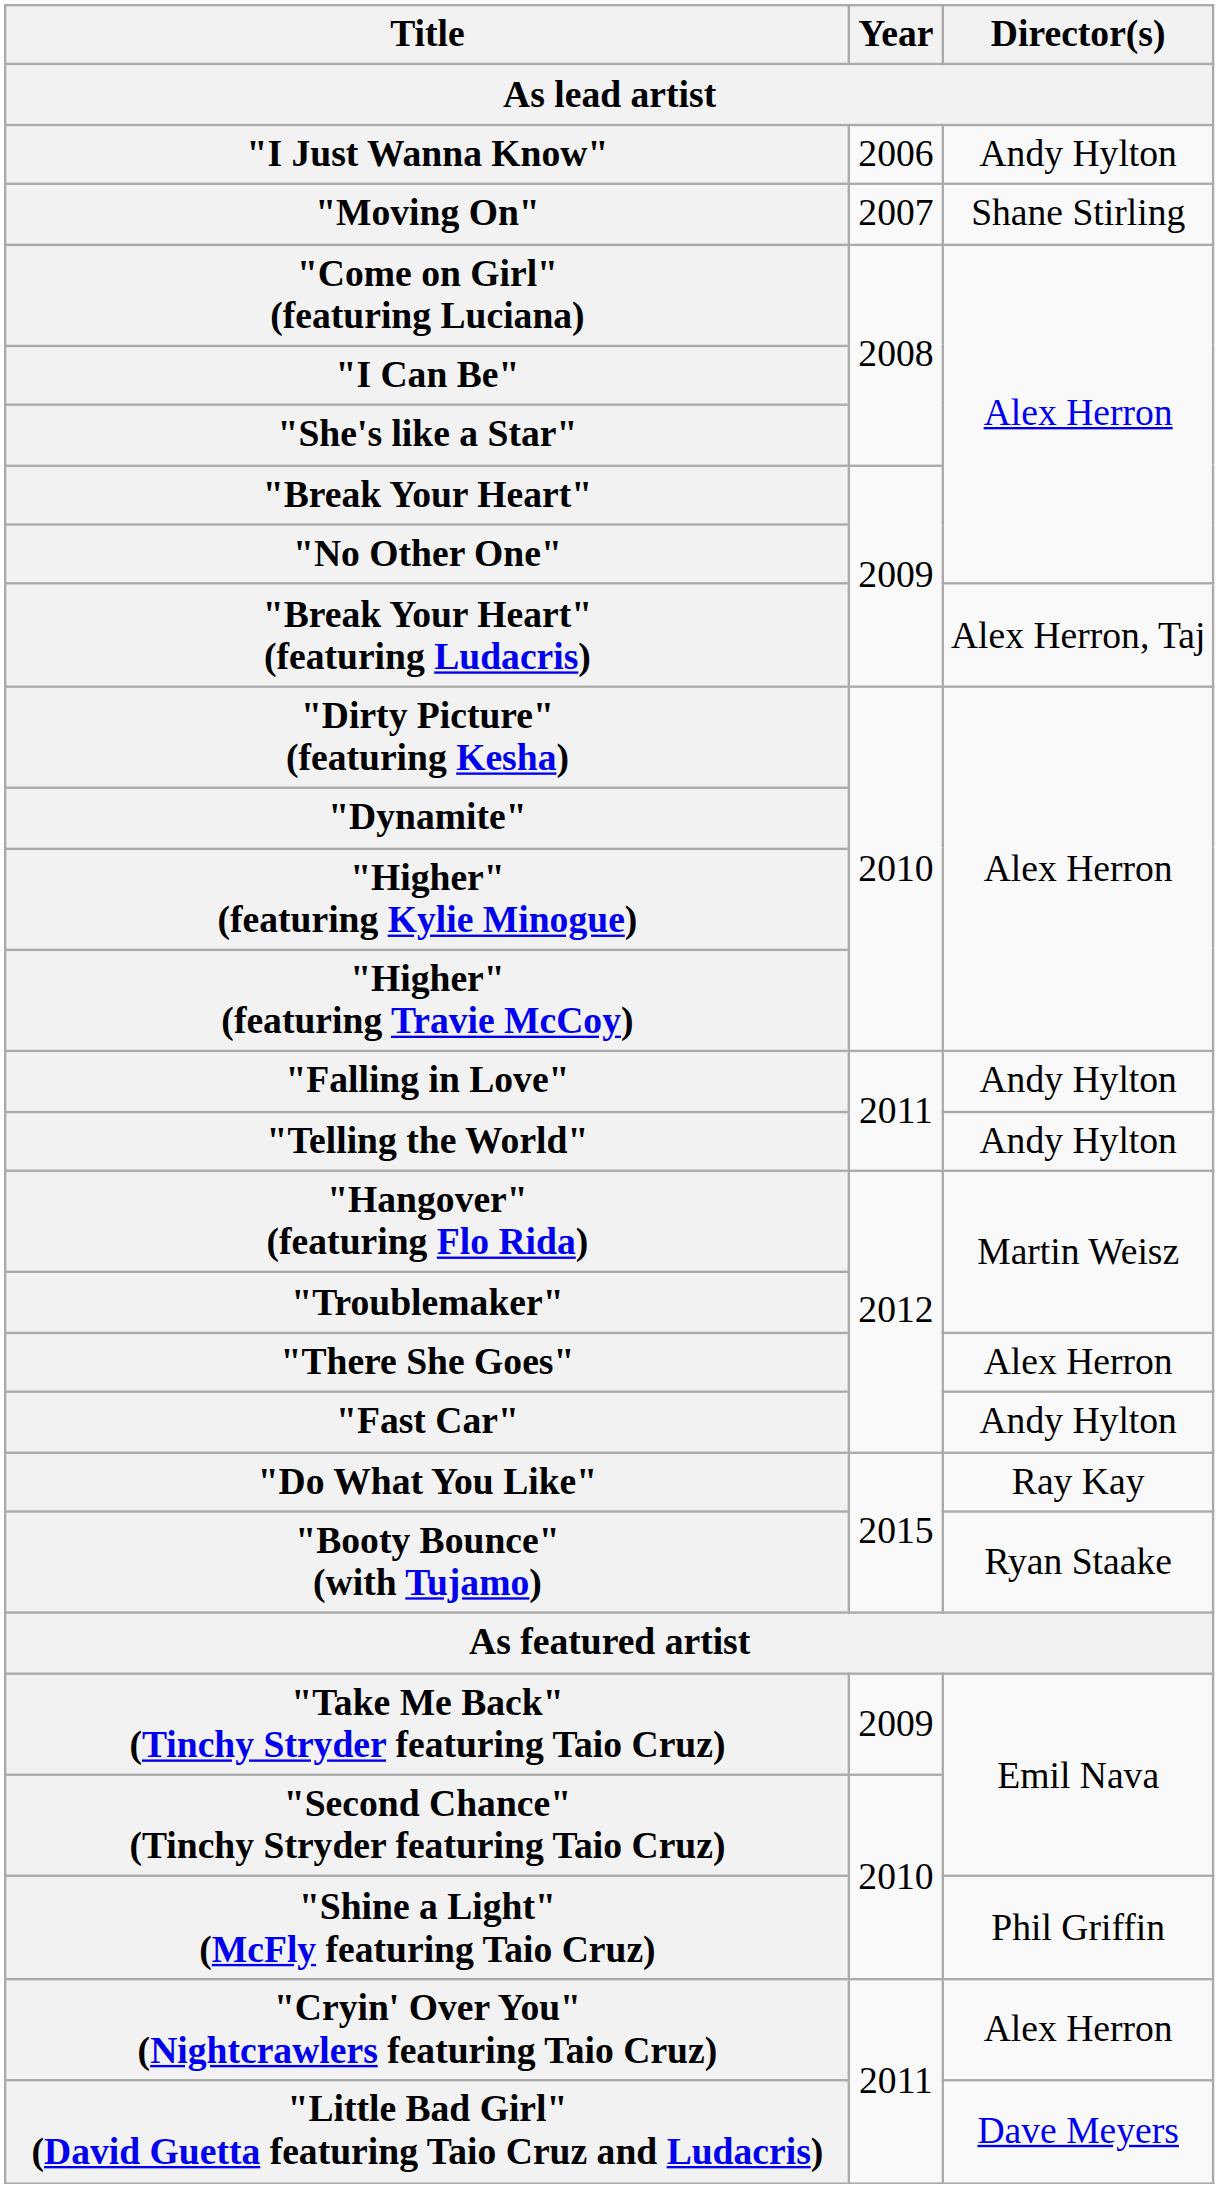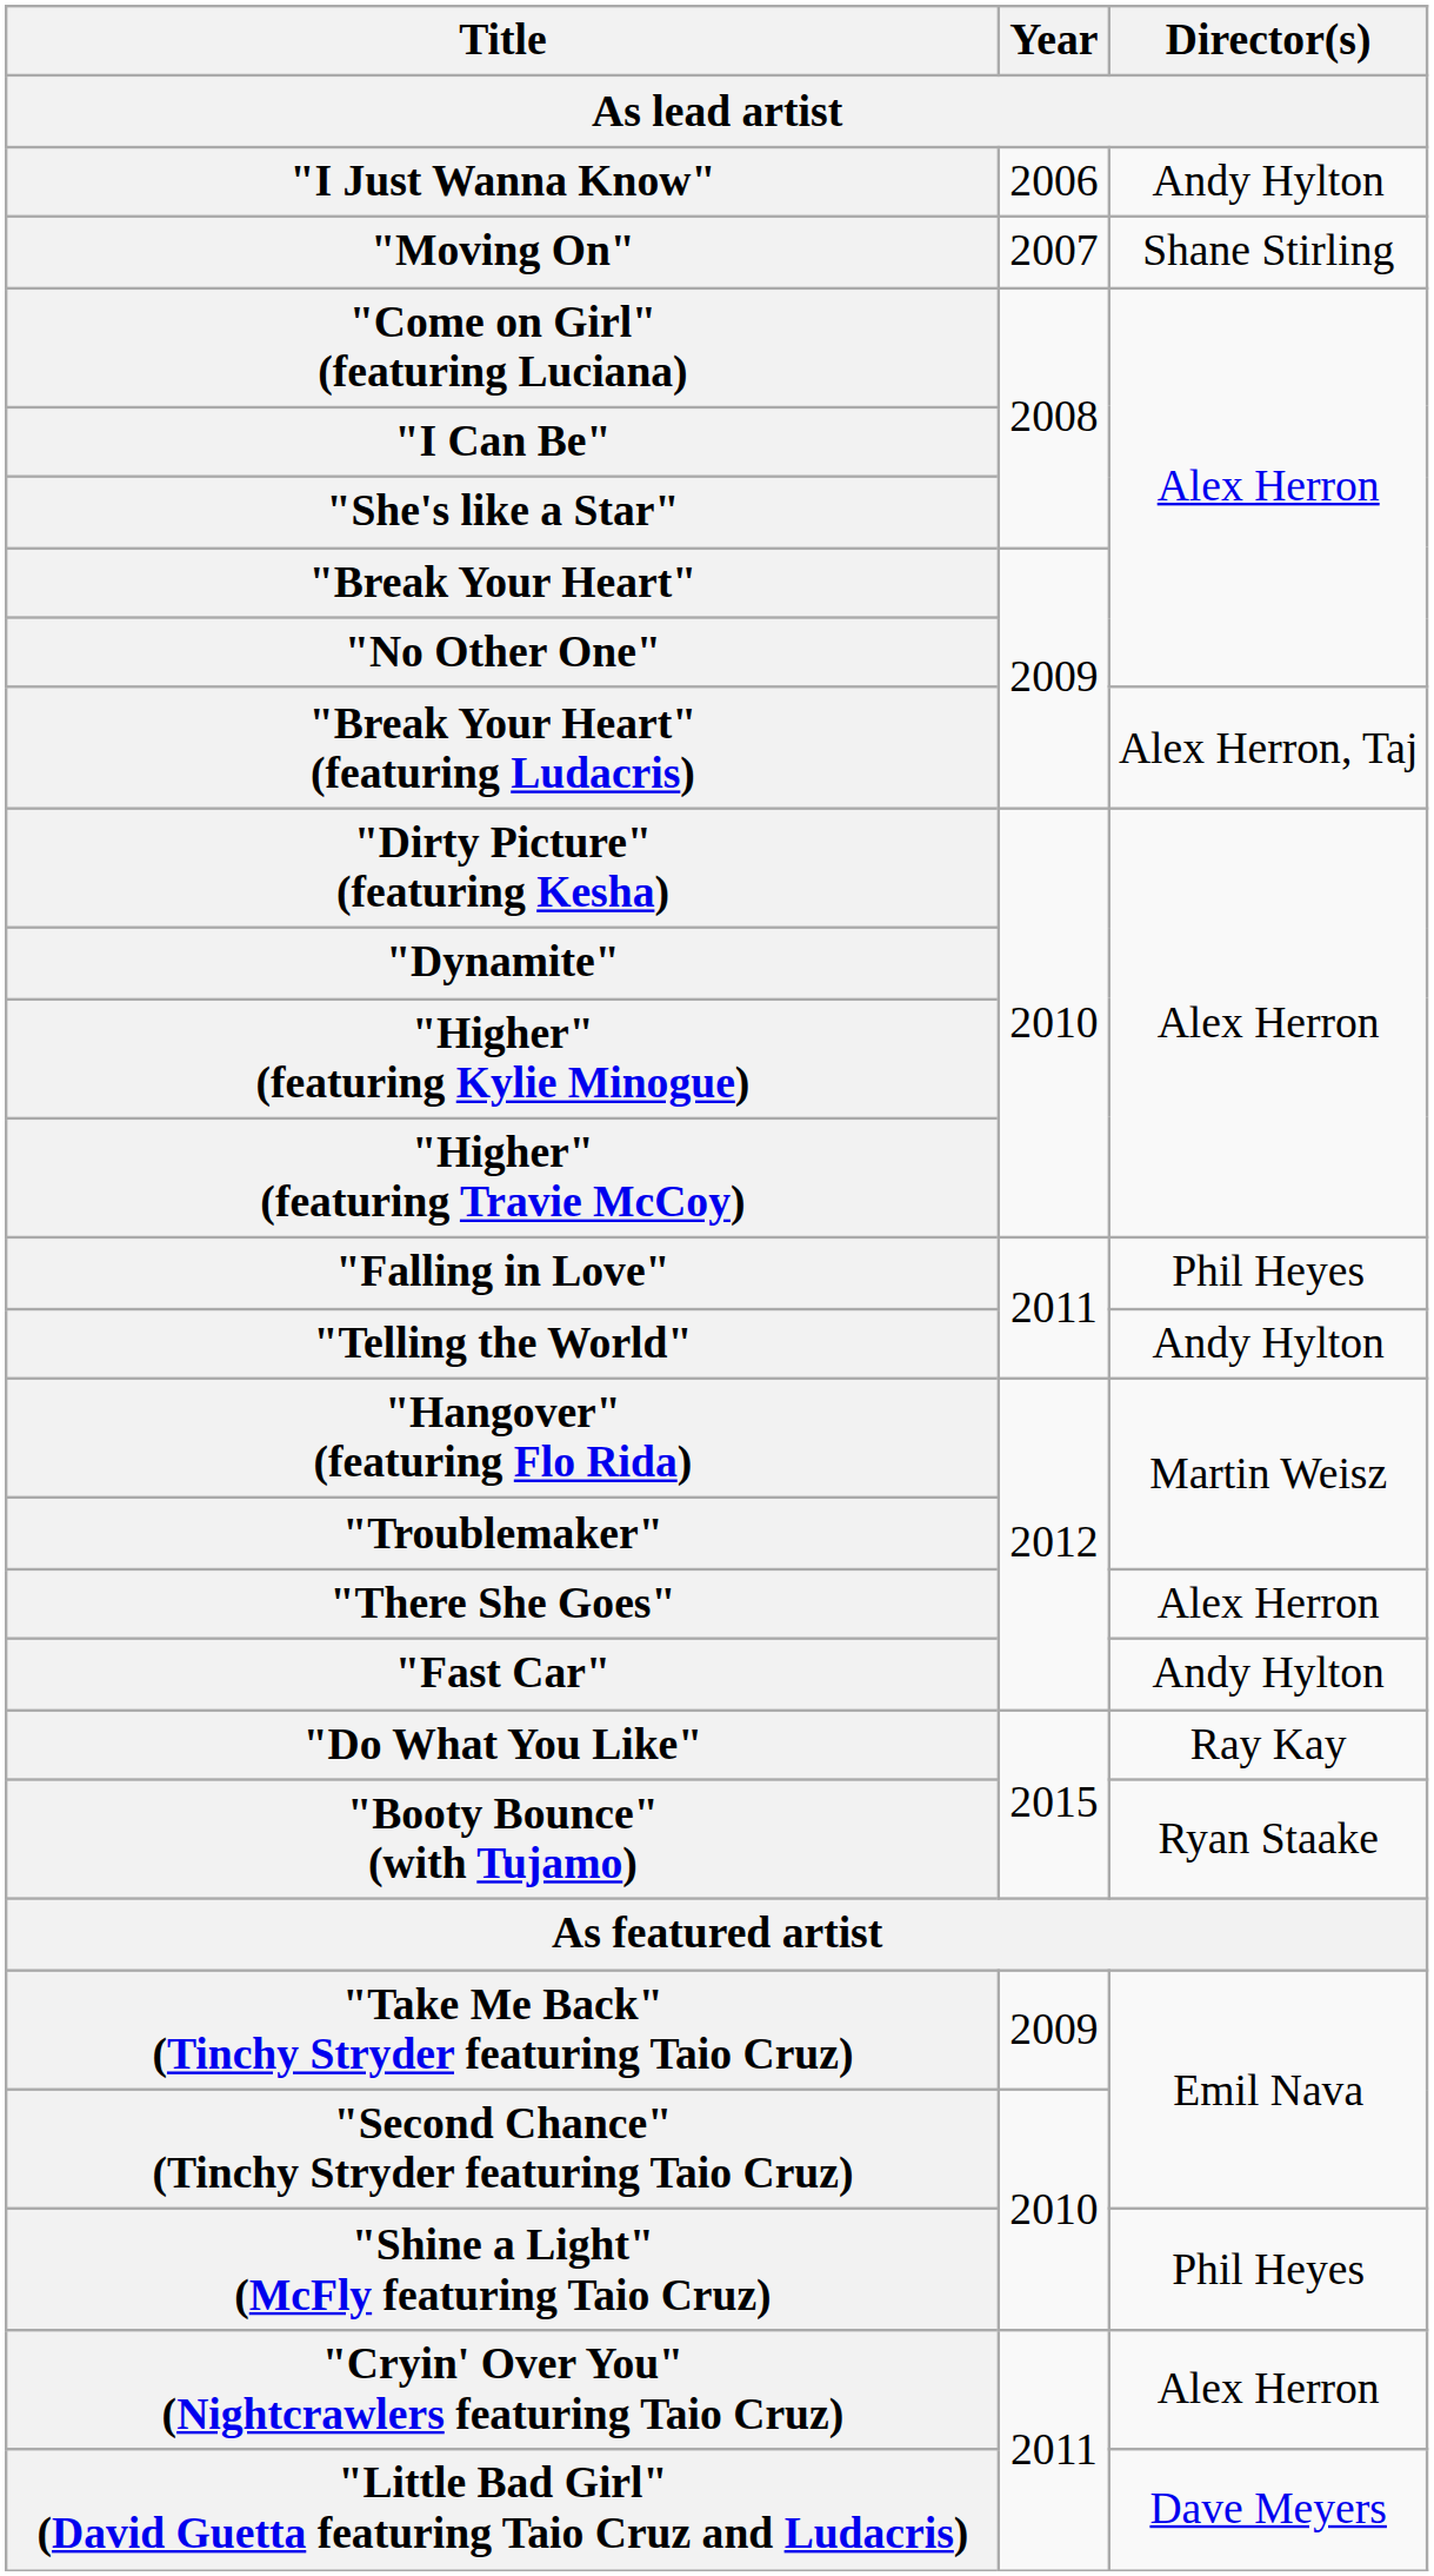 <table class="wikitable plainrowheaders" style="text-align:center;">
 <tr>
 <th scope="col" style="width:22em;">Title</th>
 <th scope="col" style="width:1em;">Year</th>
 <th scope="col">Director(s)</th>
 </tr>
 <tr>
 <th colspan="3" scope="col">As lead artist</th>
 </tr>
 <tr>
 <th scope="row">"I Just Wanna Know"</th>
 <td>2006</td>
 <td>Andy Hylton</td>
 </tr>
 <tr>
 <th scope="row">"Moving On"</th>
 <td>2007</td>
 <td>Shane Stirling</td>
 </tr>
 <tr>
 <th scope="row">"Come on Girl"<br><span>(featuring Luciana)</span></th>
 <td rowspan="3">2008</td>
 <td rowspan="5"><a href='#'>Alex Herron</a></td>
 </tr>
 <tr>
 <th scope="row">"I Can Be"</th>
 </tr>
 <tr>
 <th scope="row">"She's like a Star"</th>
 </tr>
 <tr>
 <th scope="row">"Break Your Heart"</th>
 <td rowspan="3">2009</td>
 </tr>
 <tr>
 <th scope="row">"No Other One"</th>
 </tr>
 <tr>
 <th scope="row">"Break Your Heart"<br><span>(featuring <a href='#'>Ludacris</a>)</span></th>
 <td>Alex Herron, Taj</td>
 </tr>
 <tr>
 <th scope="row">"Dirty Picture"<br><span>(featuring <a href='#'>Kesha</a>)</span></th>
 <td rowspan="4">2010</td>
 <td rowspan="4">Alex Herron</td>
 </tr>
 <tr>
 <th scope="row">"Dynamite"</th>
 </tr>
 <tr>
 <th scope="row">"Higher"<br><span>(featuring <a href='#'>Kylie Minogue</a>)</span></th>
 </tr>
 <tr>
 <th scope="row">"Higher"<br><span>(featuring <a href='#'>Travie McCoy</a>)</span></th>
 </tr>
 <tr>
 <th scope="row">"Falling in Love"</th>
 <td rowspan="2">2011</td>
-<td>Andy Hylton</td>
+<td>Phil Heyes</td>
 </tr>
 <tr>
 <th scope="row">"Telling the World"</th>
 <td>Andy Hylton</td>
 </tr>
 <tr>
 <th scope="row">"Hangover"<br><span>(featuring <a href='#'>Flo Rida</a>)</span></th>
 <td rowspan="4">2012</td>
 <td rowspan="2">Martin Weisz</td>
 </tr>
 <tr>
 <th scope="row">"Troublemaker"</th>
 </tr>
 <tr>
 <th scope="row">"There She Goes"</th>
 <td>Alex Herron</td>
 </tr>
 <tr>
 <th scope="row">"Fast Car"</th>
 <td>Andy Hylton</td>
 </tr>
 <tr>
 <th scope="row">"Do What You Like"</th>
 <td rowspan="2">2015</td>
 <td>Ray Kay</td>
 </tr>
 <tr>
 <th scope="row">"Booty Bounce"<br><span>(with <a href='#'>Tujamo</a>)</span></th>
 <td>Ryan Staake</td>
 </tr>
 <tr>
 <th colspan="3" scope="col">As featured artist</th>
 </tr>
 <tr>
 <th scope="row">"Take Me Back"<br><span>(<a href='#'>Tinchy Stryder</a> featuring Taio Cruz)</span></th>
 <td>2009</td>
 <td rowspan="2">Emil Nava</td>
 </tr>
 <tr>
 <th scope="row">"Second Chance"<br><span>(Tinchy Stryder featuring Taio Cruz)</span></th>
 <td rowspan="2">2010</td>
 </tr>
 <tr>
 <th scope="row">"Shine a Light"<br><span>(<a href='#'>McFly</a> featuring Taio Cruz)</span></th>
-<td>Phil Griffin</td>
+<td>Phil Heyes</td>
 </tr>
 <tr>
 <th scope="row">"Cryin' Over You"<br><span>(<a href='#'>Nightcrawlers</a> featuring Taio Cruz)</span></th>
 <td rowspan="2">2011</td>
 <td>Alex Herron</td>
 </tr>
 <tr>
 <th scope="row">"Little Bad Girl"<br><span>(<a href='#'>David Guetta</a> featuring Taio Cruz and <a href='#'>Ludacris</a>)</span></th>
 <td><a href='#'>Dave Meyers</a></td>
 </tr>
 </table>
